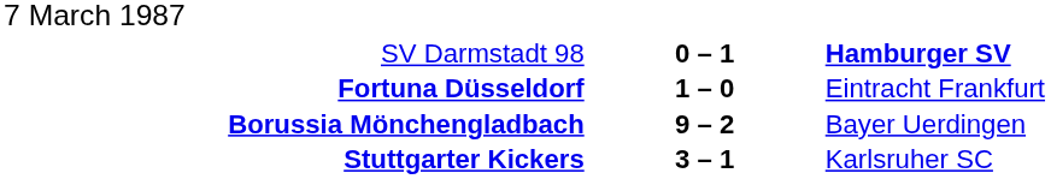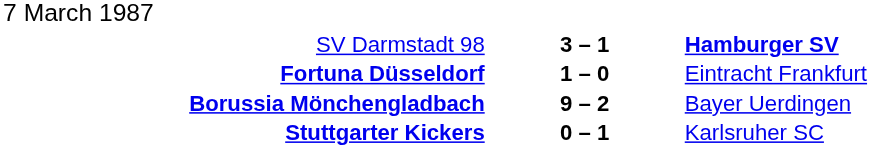 <table width=100% cellspacing=1>
 <tr>
 <th width=25%></th>
 <th width=10%></th>
 <th width=25%></th>
 <th></th>
 </tr>
 <tr>
 <td>7 March 1987</td>
 </tr>
 <tr style=font-size:90%>
 <td align=right><a href='#'>SV Darmstadt 98</a></td>
-<td align=center><strong>0 – 1</strong></td>
+<td align=center><strong>3 – 1</strong></td>
 <td><strong><a href='#'>Hamburger SV</a></strong></td>
 </tr>
 <tr style=font-size:90%>
 <td align=right><strong><a href='#'>Fortuna Düsseldorf</a></strong></td>
 <td align=center><strong>1 – 0</strong></td>
 <td><a href='#'>Eintracht Frankfurt</a></td>
 </tr>
 <tr style=font-size:90%>
 <td align=right><strong><a href='#'>Borussia Mönchengladbach</a></strong></td>
 <td align=center><strong>9 – 2</strong></td>
 <td><a href='#'>Bayer Uerdingen</a></td>
 </tr>
 <tr style=font-size:90%>
 <td align=right><strong><a href='#'>Stuttgarter Kickers</a></strong></td>
-<td align=center><strong>3 – 1</strong></td>
+<td align=center><strong>0 – 1</strong></td>
 <td><a href='#'>Karlsruher SC</a></td>
 </tr>
 </table>
